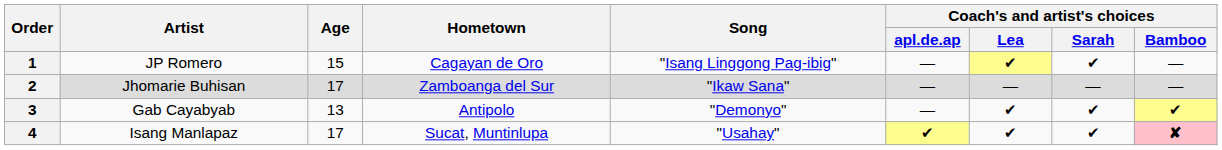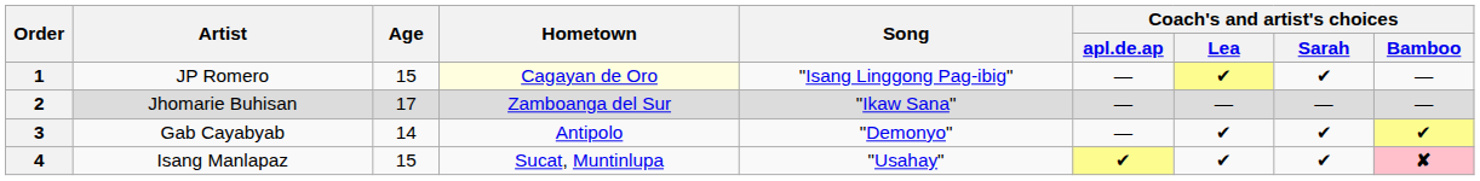 <table class="wikitable" style="text-align:center; line-height:17px; width:100%;">
 <tr>
 <th rowspan="2" scope="col" style="width:04%;">Order</th>
 <th rowspan="2" scope="col" style="width:18%;">Artist</th>
 <th rowspan="2" scope="col" style="width:04%;">Age</th>
 <th rowspan="2" scope="col" style="width:18%;">Hometown</th>
 <th rowspan="2" scope="col" style="width:20%;">Song</th>
 <th colspan="4" scope="col" style="width:24%;">Coach's and artist's choices</th>
 </tr>
 <tr>
 <th style="width:06%;"><a href='#'>apl.de.ap</a></th>
 <th style="width:06%;"><a href='#'>Lea</a></th>
 <th style="width:06%;"><a href='#'>Sarah</a></th>
 <th style="width:06%;"><a href='#'>Bamboo</a></th>
 </tr>
 <tr>
 <th>1</th>
 <td>JP Romero</td>
 <td>15</td>
-<td><a href='#'>Cagayan de Oro</a></td>
+<td style="background: lightyellow;"><a href='#'>Cagayan de Oro</a></td>
 <td>"<a href='#'>Isang Linggong Pag-ibig</a>"</td>
 <td>—</td>
 <td style="background:#fdfc8f;">✔</td>
 <td>✔</td>
 <td>—</td>
 </tr>
 <tr>
 <th>2</th>
 <td style="background:#dcdcdc;">Jhomarie Buhisan</td>
 <td style="background:#dcdcdc;">17</td>
 <td style="background:#dcdcdc;"><a href='#'>Zamboanga del Sur</a></td>
 <td style="background:#dcdcdc;">"<a href='#'>Ikaw Sana</a>"</td>
 <td style="background:#dcdcdc;">—</td>
 <td style="background:#dcdcdc;">—</td>
 <td style="background:#dcdcdc;">—</td>
 <td style="background:#dcdcdc;">—</td>
 </tr>
 <tr>
 <th>3</th>
 <td>Gab Cayabyab</td>
-<td>13</td>
+<td>14</td>
 <td><a href='#'>Antipolo</a></td>
 <td>"<a href='#'>Demonyo</a>"</td>
 <td>—</td>
 <td>✔</td>
 <td>✔</td>
 <td style="background:#fdfc8f;">✔</td>
 </tr>
 <tr>
 <th>4</th>
 <td>Isang Manlapaz</td>
-<td>17</td>
+<td>15</td>
 <td><a href='#'>Sucat</a>, <a href='#'>Muntinlupa</a></td>
 <td>"<a href='#'>Usahay</a>"</td>
 <td style="background:#fdfc8f;">✔</td>
 <td>✔</td>
 <td>✔</td>
 <td style="background:pink;"><strong>✘</strong></td>
 </tr>
 </table>
